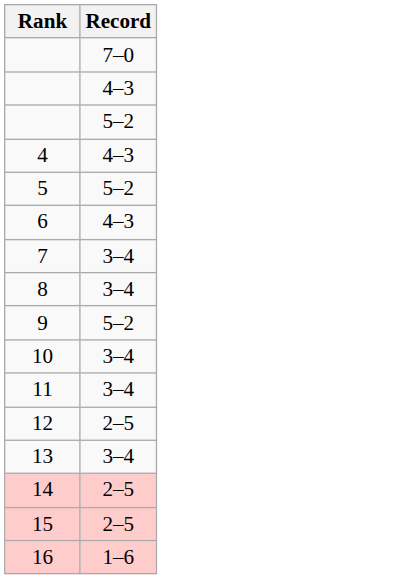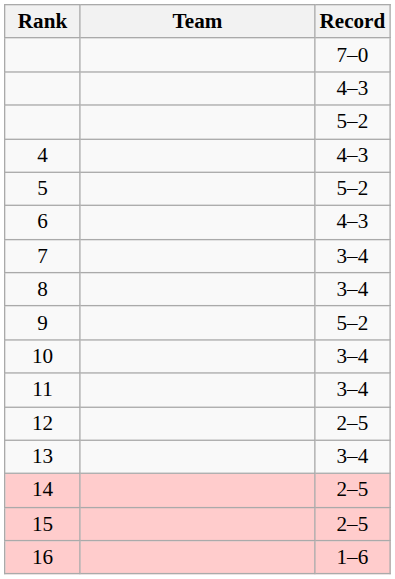 <table class=wikitable style="text-align:center;">
 <tr>
 <th width=50>Rank</th>
+<th width=170>Team</th>
 <th width=50>Record</th>
 </tr>
 <tr>
 <td></td>
+<td align=left></td>
 <td>7–0</td>
 </tr>
 <tr>
 <td></td>
+<td align=left></td>
 <td>4–3</td>
 </tr>
 <tr>
 <td></td>
+<td align=left></td>
 <td>5–2</td>
 </tr>
 <tr>
 <td>4</td>
+<td align=left></td>
 <td>4–3</td>
 </tr>
 <tr>
 <td>5</td>
+<td align=left></td>
 <td>5–2</td>
 </tr>
 <tr>
 <td>6</td>
+<td align=left></td>
 <td>4–3</td>
 </tr>
 <tr>
 <td>7</td>
+<td align=left></td>
 <td>3–4</td>
 </tr>
 <tr>
 <td>8</td>
+<td align=left></td>
 <td>3–4</td>
 </tr>
 <tr>
 <td>9</td>
+<td align=left></td>
 <td>5–2</td>
 </tr>
 <tr>
 <td>10</td>
+<td align=left></td>
 <td>3–4</td>
 </tr>
 <tr>
 <td>11</td>
+<td align=left></td>
 <td>3–4</td>
 </tr>
 <tr>
 <td>12</td>
+<td align=left></td>
 <td>2–5</td>
 </tr>
 <tr>
 <td>13</td>
+<td align=left></td>
 <td>3–4</td>
 </tr>
 <tr bgcolor=#ffcccc>
 <td>14</td>
+<td align=left></td>
 <td>2–5</td>
 </tr>
 <tr bgcolor=#ffcccc>
 <td>15</td>
+<td align=left></td>
 <td>2–5</td>
 </tr>
 <tr bgcolor=#ffcccc>
 <td>16</td>
+<td align=left></td>
 <td>1–6</td>
 </tr>
 </table>
